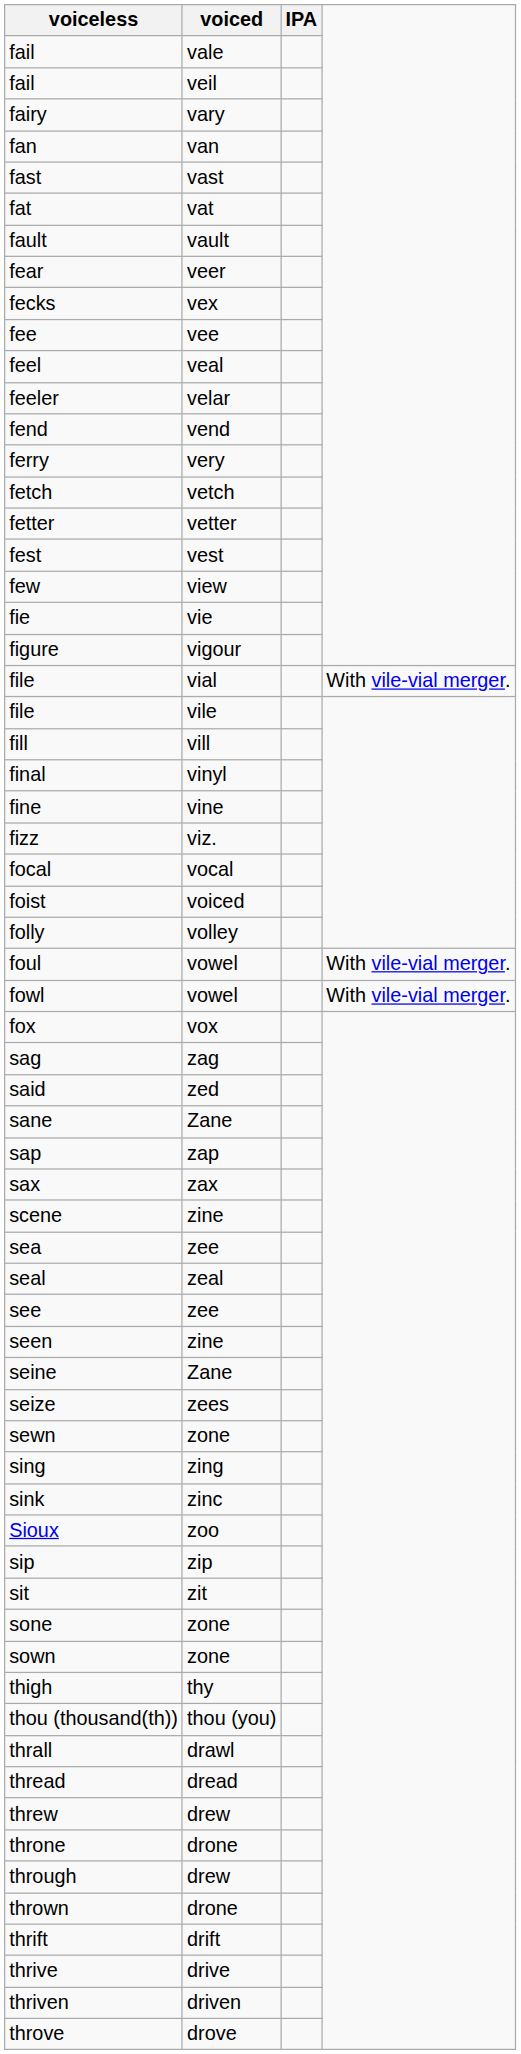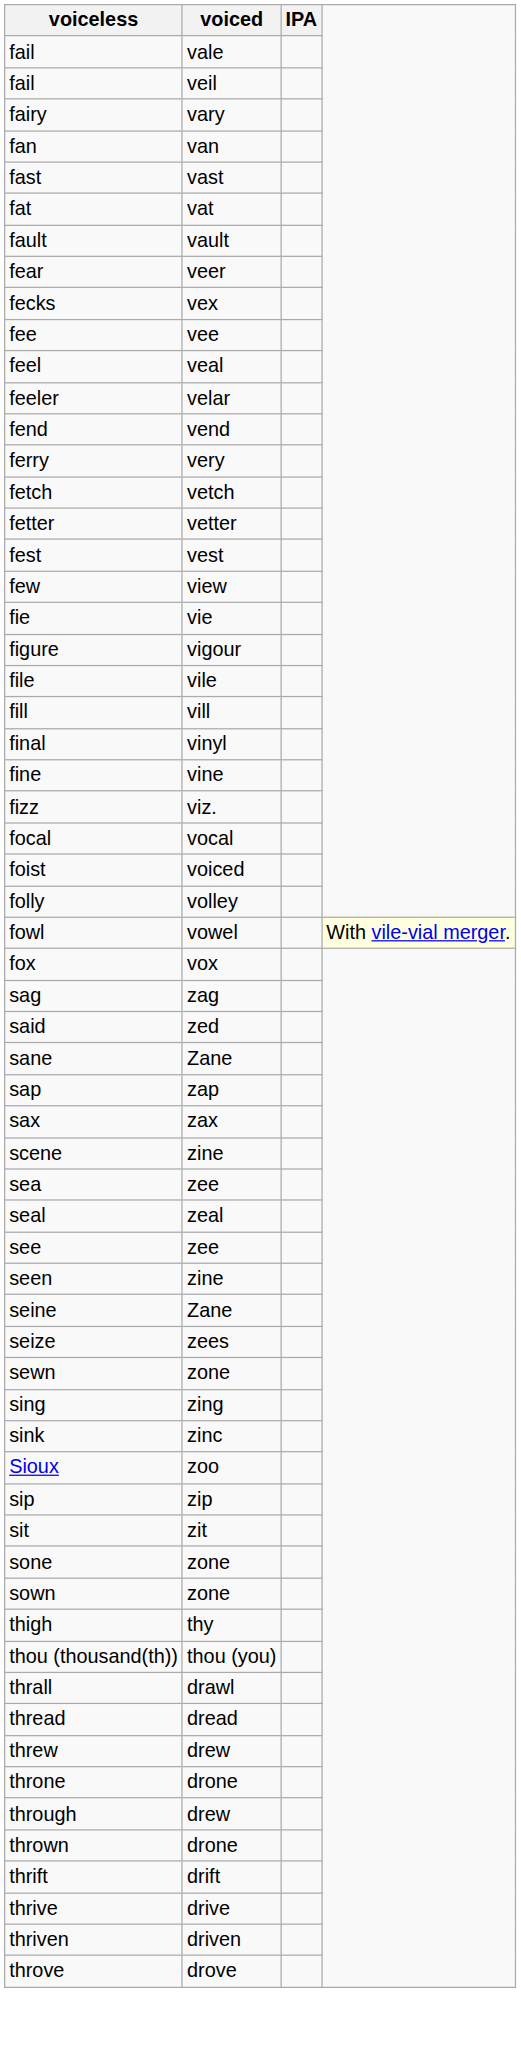 <table class="wikitable sortable mw-collapsible mw-collapsed">
 <tr>
 <th>voiceless</th>
 <th>voiced</th>
 <th>IPA</th>
 </tr>
 <tr>
 <td>fail</td>
 <td>vale</td>
 <td></td>
 </tr>
 <tr>
 <td>fail</td>
 <td>veil</td>
 <td></td>
 </tr>
 <tr>
 <td>fairy</td>
 <td>vary</td>
 <td></td>
 </tr>
 <tr>
 <td>fan</td>
 <td>van</td>
 <td></td>
 </tr>
 <tr>
 <td>fast</td>
 <td>vast</td>
 <td></td>
 </tr>
 <tr>
 <td>fat</td>
 <td>vat</td>
 <td></td>
 </tr>
 <tr>
 <td>fault</td>
 <td>vault</td>
 <td></td>
 </tr>
 <tr>
 <td>fear</td>
 <td>veer</td>
 <td></td>
 </tr>
 <tr>
 <td>fecks</td>
 <td>vex</td>
 <td></td>
 </tr>
 <tr>
 <td>fee</td>
 <td>vee</td>
 <td></td>
 </tr>
 <tr>
 <td>feel</td>
 <td>veal</td>
 <td></td>
 </tr>
 <tr>
 <td>feeler</td>
 <td>velar</td>
 <td></td>
 </tr>
 <tr>
 <td>fend</td>
 <td>vend</td>
 <td></td>
 </tr>
 <tr>
 <td>ferry</td>
 <td>very</td>
 <td></td>
 </tr>
 <tr>
 <td>fetch</td>
 <td>vetch</td>
 <td></td>
 </tr>
 <tr>
 <td>fetter</td>
 <td>vetter</td>
 <td></td>
 </tr>
 <tr>
 <td>fest</td>
 <td>vest</td>
 <td></td>
 </tr>
 <tr>
 <td>few</td>
 <td>view</td>
 <td></td>
 </tr>
 <tr>
 <td>fie</td>
 <td>vie</td>
 <td></td>
 </tr>
 <tr>
 <td>figure</td>
 <td>vigour</td>
 <td></td>
 </tr>
 <tr>
 <td>file</td>
-<td>vial</td>
-<td></td>
-<td>With <a href='#'>vile-vial merger</a>.</td>
-</tr>
-<tr>
-<td>file</td>
 <td>vile</td>
 <td></td>
 </tr>
 <tr>
 <td>fill</td>
 <td>vill</td>
 <td></td>
 </tr>
 <tr>
 <td>final</td>
 <td>vinyl</td>
 <td></td>
 </tr>
 <tr>
 <td>fine</td>
 <td>vine</td>
 <td></td>
 </tr>
 <tr>
 <td>fizz</td>
 <td>viz.</td>
 <td></td>
 </tr>
 <tr>
 <td>focal</td>
 <td>vocal</td>
 <td></td>
 </tr>
 <tr>
 <td>foist</td>
 <td>voiced</td>
 <td></td>
 </tr>
 <tr>
 <td>folly</td>
 <td>volley</td>
 <td></td>
 </tr>
 <tr>
-<td>foul</td>
-<td>vowel</td>
-<td></td>
-<td>With <a href='#'>vile-vial merger</a>.</td>
-</tr>
-<tr>
 <td>fowl</td>
 <td>vowel</td>
 <td></td>
-<td>With <a href='#'>vile-vial merger</a>.</td>
+<td style="background: lightyellow;">With <a href='#'>vile-vial merger</a>.</td>
 </tr>
 <tr>
 <td>fox</td>
 <td>vox</td>
 <td></td>
 </tr>
 <tr>
 <td>sag</td>
 <td>zag</td>
 <td></td>
 </tr>
 <tr>
 <td>said</td>
 <td>zed</td>
 <td></td>
 </tr>
 <tr>
 <td>sane</td>
 <td>Zane</td>
 <td></td>
 </tr>
 <tr>
 <td>sap</td>
 <td>zap</td>
 <td></td>
 </tr>
 <tr>
 <td>sax</td>
 <td>zax</td>
 <td></td>
 </tr>
 <tr>
 <td>scene</td>
 <td>zine</td>
 <td></td>
 </tr>
 <tr>
 <td>sea</td>
 <td>zee</td>
 <td></td>
 </tr>
 <tr>
 <td>seal</td>
 <td>zeal</td>
 <td></td>
 </tr>
 <tr>
 <td>see</td>
 <td>zee</td>
 <td></td>
 </tr>
 <tr>
 <td>seen</td>
 <td>zine</td>
 <td></td>
 </tr>
 <tr>
 <td>seine</td>
 <td>Zane</td>
 <td></td>
 </tr>
 <tr>
 <td>seize</td>
 <td>zees</td>
 <td></td>
 </tr>
 <tr>
 <td>sewn</td>
 <td>zone</td>
 <td></td>
 </tr>
 <tr>
 <td>sing</td>
 <td>zing</td>
 <td></td>
 </tr>
 <tr>
 <td>sink</td>
 <td>zinc</td>
 <td></td>
 </tr>
 <tr>
 <td><a href='#'>Sioux</a></td>
 <td>zoo</td>
 <td></td>
 </tr>
 <tr>
 <td>sip</td>
 <td>zip</td>
 <td></td>
 </tr>
 <tr>
 <td>sit</td>
 <td>zit</td>
 <td></td>
 </tr>
 <tr>
 <td>sone</td>
 <td>zone</td>
 <td></td>
 </tr>
 <tr>
 <td>sown</td>
 <td>zone</td>
 <td></td>
 </tr>
 <tr>
 <td>thigh</td>
 <td>thy</td>
 <td></td>
 </tr>
 <tr>
 <td>thou (thousand(th))</td>
 <td>thou (you)</td>
 <td></td>
 </tr>
 <tr>
 <td>thrall</td>
 <td>drawl</td>
 <td></td>
 </tr>
 <tr>
 <td>thread</td>
 <td>dread</td>
 <td></td>
 </tr>
 <tr>
 <td>threw</td>
 <td>drew</td>
 <td></td>
 </tr>
 <tr>
 <td>throne</td>
 <td>drone</td>
 <td></td>
 </tr>
 <tr>
 <td>through</td>
 <td>drew</td>
 <td></td>
 </tr>
 <tr>
 <td>thrown</td>
 <td>drone</td>
 <td></td>
 </tr>
 <tr>
 <td>thrift</td>
 <td>drift</td>
 <td></td>
 </tr>
 <tr>
 <td>thrive</td>
 <td>drive</td>
 <td></td>
 </tr>
 <tr>
 <td>thriven</td>
 <td>driven</td>
 <td></td>
 </tr>
 <tr>
 <td>throve</td>
 <td>drove</td>
 <td></td>
 </tr>
 </table>
